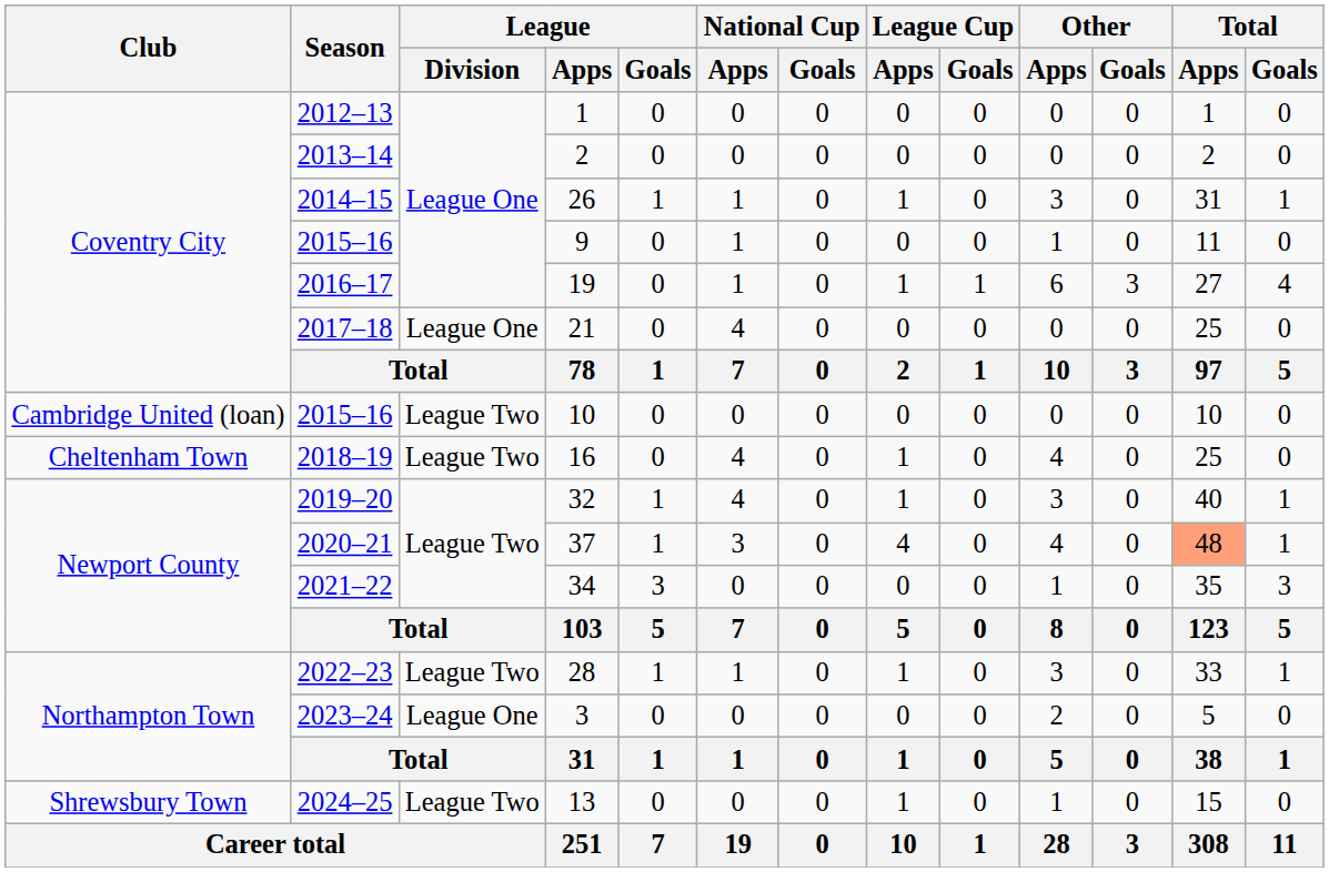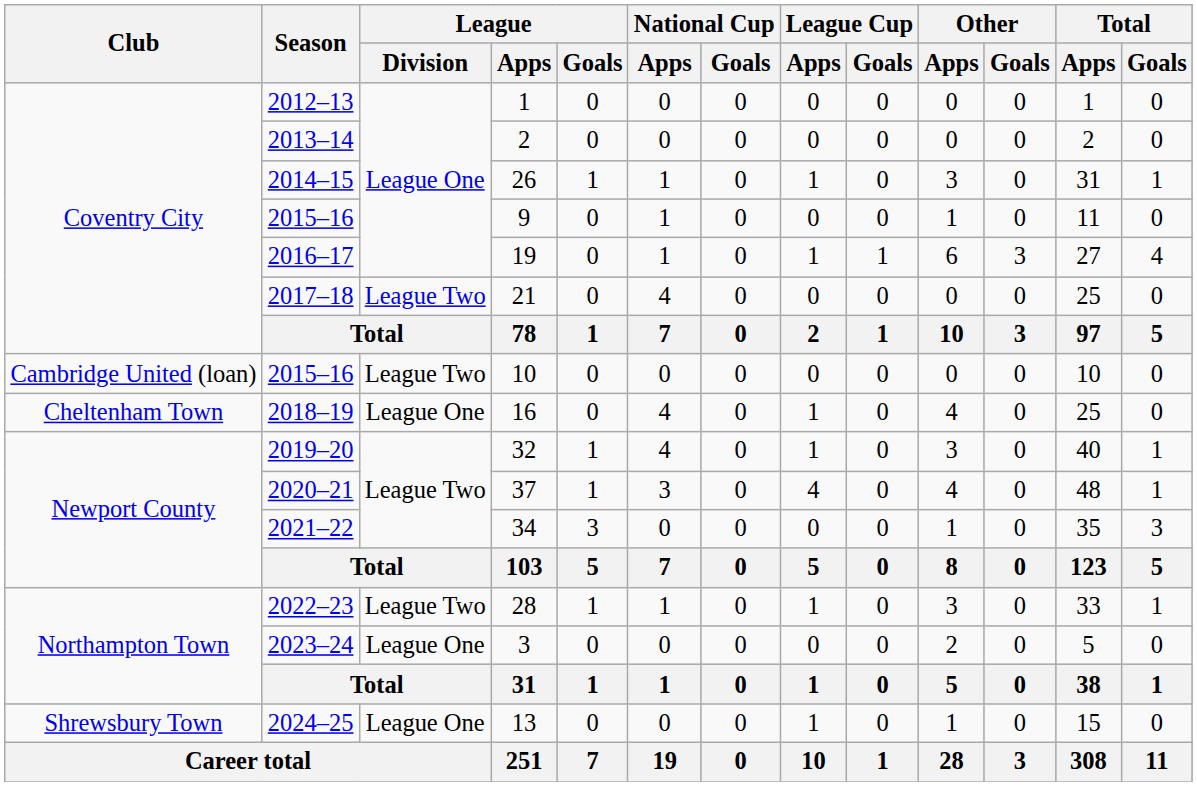 <table class="wikitable" style="text-align: center;">
 <tr>
 <th rowspan="2">Club</th>
 <th rowspan="2">Season</th>
 <th colspan="3">League</th>
 <th colspan="2">National Cup</th>
 <th colspan="2">League Cup</th>
 <th colspan="2">Other</th>
 <th colspan="2">Total</th>
 </tr>
 <tr>
 <th scope="col">Division</th>
 <th scope="col">Apps</th>
 <th scope="col">Goals</th>
 <th scope="col">Apps</th>
 <th scope="col">Goals</th>
 <th scope="col">Apps</th>
 <th scope="col">Goals</th>
 <th scope="col">Apps</th>
 <th scope="col">Goals</th>
 <th scope="col">Apps</th>
 <th scope="col">Goals</th>
 </tr>
 <tr>
 <td rowspan="7"><a href='#'>Coventry City</a></td>
 <td><a href='#'>2012–13</a></td>
 <td rowspan="5"><a href='#'>League One</a></td>
 <td>1</td>
 <td>0</td>
 <td>0</td>
 <td>0</td>
 <td>0</td>
 <td>0</td>
 <td>0</td>
 <td>0</td>
 <td>1</td>
 <td>0</td>
 </tr>
 <tr>
 <td><a href='#'>2013–14</a></td>
 <td>2</td>
 <td>0</td>
 <td>0</td>
 <td>0</td>
 <td>0</td>
 <td>0</td>
 <td>0</td>
 <td>0</td>
 <td>2</td>
 <td>0</td>
 </tr>
 <tr>
 <td><a href='#'>2014–15</a></td>
 <td>26</td>
 <td>1</td>
 <td>1</td>
 <td>0</td>
 <td>1</td>
 <td>0</td>
 <td>3</td>
 <td>0</td>
 <td>31</td>
 <td>1</td>
 </tr>
 <tr>
 <td><a href='#'>2015–16</a></td>
 <td>9</td>
 <td>0</td>
 <td>1</td>
 <td>0</td>
 <td>0</td>
 <td>0</td>
 <td>1</td>
 <td>0</td>
 <td>11</td>
 <td>0</td>
 </tr>
 <tr>
 <td><a href='#'>2016–17</a></td>
 <td>19</td>
 <td>0</td>
 <td>1</td>
 <td>0</td>
 <td>1</td>
 <td>1</td>
 <td>6</td>
 <td>3</td>
 <td>27</td>
 <td>4</td>
 </tr>
 <tr>
 <td><a href='#'>2017–18</a></td>
-<td>League One</td>
+<td><a href='#'>League Two</a></td>
 <td>21</td>
 <td>0</td>
 <td>4</td>
 <td>0</td>
 <td>0</td>
 <td>0</td>
 <td>0</td>
 <td>0</td>
 <td>25</td>
 <td>0</td>
 </tr>
 <tr>
 <th colspan="2">Total</th>
 <th>78</th>
 <th>1</th>
 <th>7</th>
 <th>0</th>
 <th>2</th>
 <th>1</th>
 <th>10</th>
 <th>3</th>
 <th>97</th>
 <th>5</th>
 </tr>
 <tr>
 <td><a href='#'>Cambridge United</a> (loan)</td>
 <td><a href='#'>2015–16</a></td>
 <td>League Two</td>
 <td>10</td>
 <td>0</td>
 <td>0</td>
 <td>0</td>
 <td>0</td>
 <td>0</td>
 <td>0</td>
 <td>0</td>
 <td>10</td>
 <td>0</td>
 </tr>
 <tr>
 <td><a href='#'>Cheltenham Town</a></td>
 <td><a href='#'>2018–19</a></td>
-<td>League Two</td>
+<td>League One</td>
 <td>16</td>
 <td>0</td>
 <td>4</td>
 <td>0</td>
 <td>1</td>
 <td>0</td>
 <td>4</td>
 <td>0</td>
 <td>25</td>
 <td>0</td>
 </tr>
 <tr>
 <td rowspan="4"><a href='#'>Newport County</a></td>
 <td><a href='#'>2019–20</a></td>
 <td rowspan="3">League Two</td>
 <td>32</td>
 <td>1</td>
 <td>4</td>
 <td>0</td>
 <td>1</td>
 <td>0</td>
 <td>3</td>
 <td>0</td>
 <td>40</td>
 <td>1</td>
 </tr>
 <tr>
 <td><a href='#'>2020–21</a></td>
 <td>37</td>
 <td>1</td>
 <td>3</td>
 <td>0</td>
 <td>4</td>
 <td>0</td>
 <td>4</td>
 <td>0</td>
-<td style="background: lightsalmon;">48</td>
+<td>48</td>
 <td>1</td>
 </tr>
 <tr>
 <td><a href='#'>2021–22</a></td>
 <td>34</td>
 <td>3</td>
 <td>0</td>
 <td>0</td>
 <td>0</td>
 <td>0</td>
 <td>1</td>
 <td>0</td>
 <td>35</td>
 <td>3</td>
 </tr>
 <tr>
 <th colspan="2">Total</th>
 <th>103</th>
 <th>5</th>
 <th>7</th>
 <th>0</th>
 <th>5</th>
 <th>0</th>
 <th>8</th>
 <th>0</th>
 <th>123</th>
 <th>5</th>
 </tr>
 <tr>
 <td rowspan="3"><a href='#'>Northampton Town</a></td>
 <td><a href='#'>2022–23</a></td>
 <td>League Two</td>
 <td>28</td>
 <td>1</td>
 <td>1</td>
 <td>0</td>
 <td>1</td>
 <td>0</td>
 <td>3</td>
 <td>0</td>
 <td>33</td>
 <td>1</td>
 </tr>
 <tr>
 <td><a href='#'>2023–24</a></td>
 <td>League One</td>
 <td>3</td>
 <td>0</td>
 <td>0</td>
 <td>0</td>
 <td>0</td>
 <td>0</td>
 <td>2</td>
 <td>0</td>
 <td>5</td>
 <td>0</td>
 </tr>
 <tr>
 <th colspan="2">Total</th>
 <th>31</th>
 <th>1</th>
 <th>1</th>
 <th>0</th>
 <th>1</th>
 <th>0</th>
 <th>5</th>
 <th>0</th>
 <th>38</th>
 <th>1</th>
 </tr>
 <tr>
 <td><a href='#'>Shrewsbury Town</a></td>
 <td><a href='#'>2024–25</a></td>
-<td>League Two</td>
+<td>League One</td>
 <td>13</td>
 <td>0</td>
 <td>0</td>
 <td>0</td>
 <td>1</td>
 <td>0</td>
 <td>1</td>
 <td>0</td>
 <td>15</td>
 <td>0</td>
 </tr>
 <tr>
 <th colspan="3">Career total</th>
 <th>251</th>
 <th>7</th>
 <th>19</th>
 <th>0</th>
 <th>10</th>
 <th>1</th>
 <th>28</th>
 <th>3</th>
 <th>308</th>
 <th>11</th>
 </tr>
 </table>
